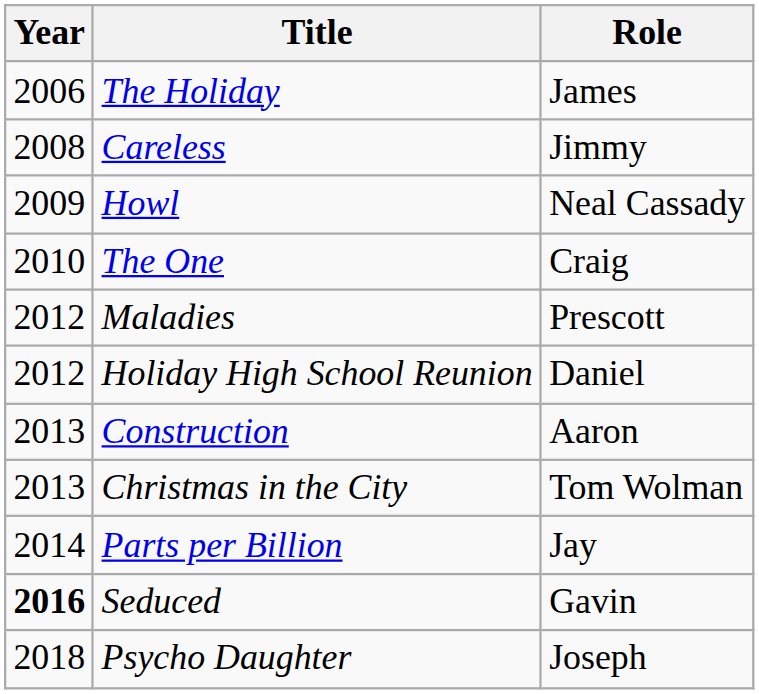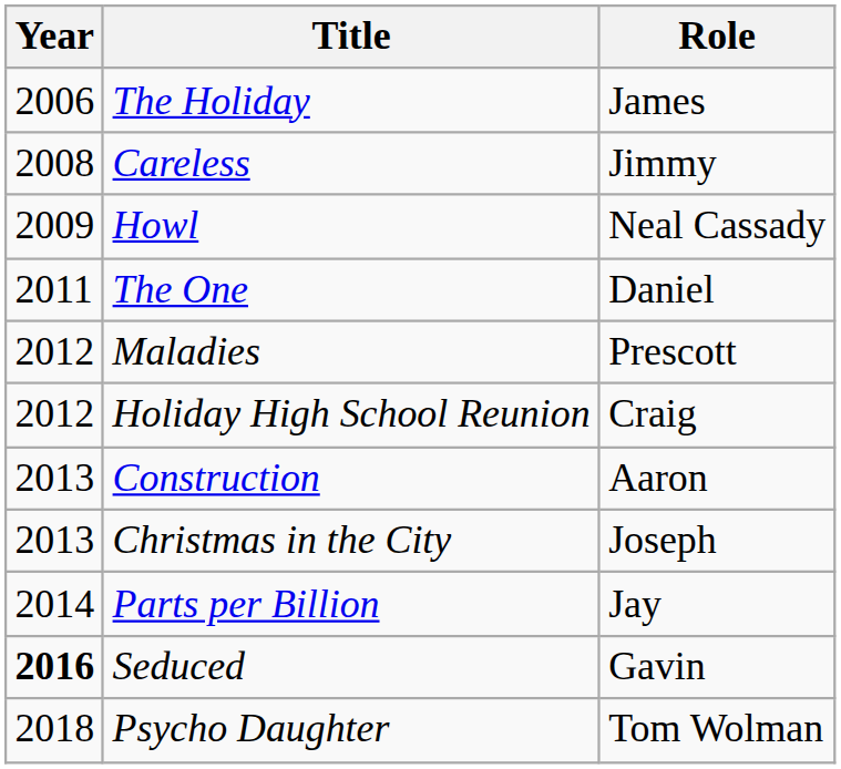 <table class="wikitable sortable">
 <tr>
 <th>Year</th>
 <th>Title</th>
 <th>Role</th>
 </tr>
 <tr>
 <td>2006</td>
 <td><em><a href='#'>The Holiday</a></em></td>
 <td>James</td>
 </tr>
 <tr>
 <td>2008</td>
 <td><em><a href='#'>Careless</a></em></td>
 <td>Jimmy</td>
 </tr>
 <tr>
 <td>2009</td>
 <td><em><a href='#'>Howl</a></em></td>
 <td>Neal Cassady</td>
 </tr>
 <tr>
-<td>2010</td>
+<td>2011</td>
 <td><em><a href='#'>The One</a></em></td>
-<td>Craig</td>
+<td>Daniel</td>
 </tr>
 <tr>
 <td>2012</td>
 <td><em>Maladies</em></td>
 <td>Prescott</td>
 </tr>
 <tr>
 <td>2012</td>
 <td><em>Holiday High School Reunion</em></td>
-<td>Daniel</td>
+<td>Craig</td>
 </tr>
 <tr>
 <td>2013</td>
 <td><em><a href='#'>Construction</a></em></td>
 <td>Aaron</td>
 </tr>
 <tr>
 <td>2013</td>
 <td><em>Christmas in the City</em></td>
-<td>Tom Wolman</td>
+<td>Joseph</td>
 </tr>
 <tr>
 <td>2014</td>
 <td><em><a href='#'>Parts per Billion</a></em></td>
 <td>Jay</td>
 </tr>
 <tr>
 <td><strong>2016</strong></td>
 <td><em>Seduced</em></td>
 <td>Gavin</td>
 </tr>
 <tr>
 <td>2018</td>
 <td><em>Psycho Daughter</em></td>
-<td>Joseph</td>
+<td>Tom Wolman</td>
 </tr>
 </table>
